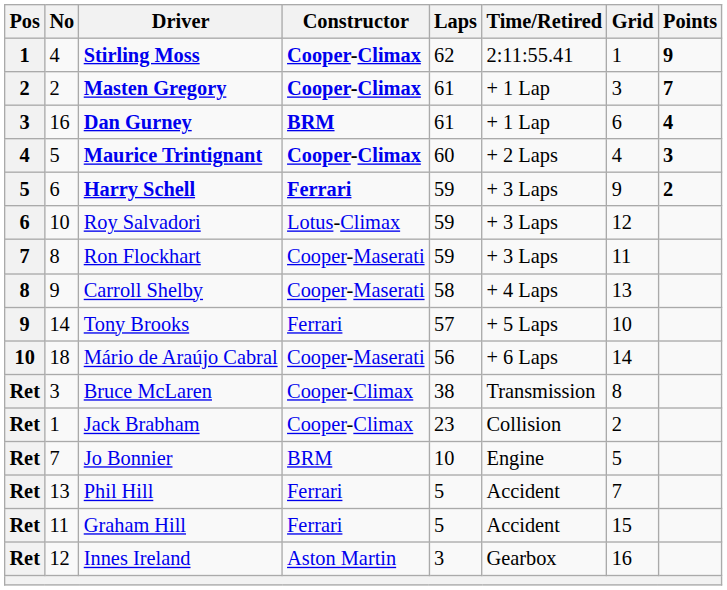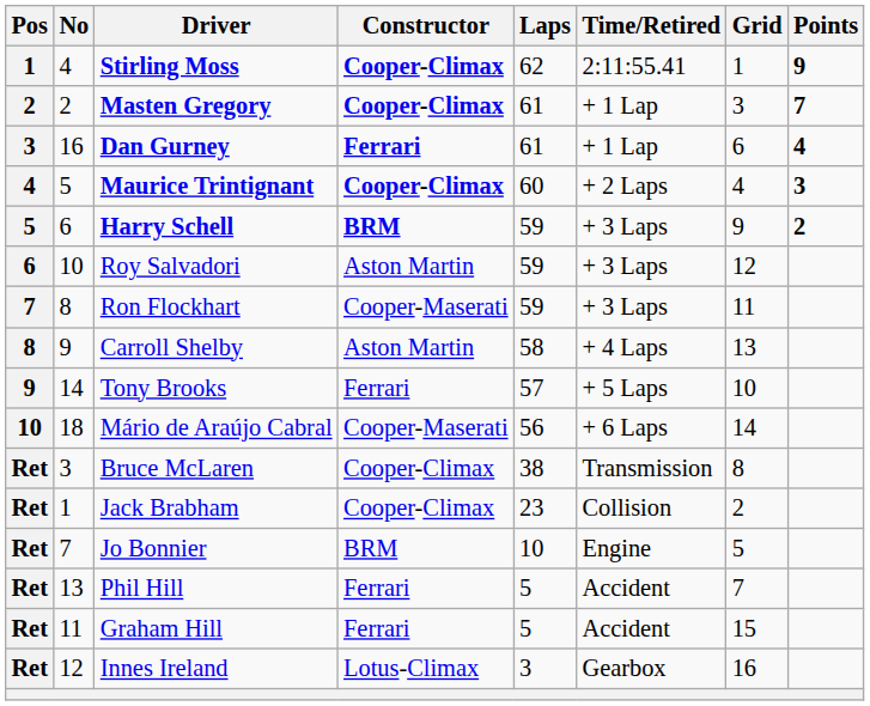 <table class="wikitable" style="font-size: 95%;">
 <tr>
 <th>Pos</th>
 <th>No</th>
 <th>Driver</th>
 <th>Constructor</th>
 <th>Laps</th>
 <th>Time/Retired</th>
 <th>Grid</th>
 <th>Points</th>
 </tr>
 <tr>
 <th>1</th>
 <td>4</td>
 <td> <strong><a href='#'>Stirling Moss</a></strong></td>
 <td><strong><a href='#'>Cooper</a>-<a href='#'>Climax</a></strong></td>
 <td>62</td>
 <td>2:11:55.41</td>
 <td>1</td>
 <td><strong>9</strong></td>
 </tr>
 <tr>
 <th>2</th>
 <td>2</td>
 <td> <strong><a href='#'>Masten Gregory</a></strong></td>
 <td><strong><a href='#'>Cooper</a>-<a href='#'>Climax</a></strong></td>
 <td>61</td>
 <td>+ 1 Lap</td>
 <td>3</td>
 <td><strong>7</strong></td>
 </tr>
 <tr>
 <th>3</th>
 <td>16</td>
 <td> <strong><a href='#'>Dan Gurney</a></strong></td>
-<td><strong><a href='#'>BRM</a></strong></td>
+<td><strong><a href='#'>Ferrari</a></strong></td>
 <td>61</td>
 <td>+ 1 Lap</td>
 <td>6</td>
 <td><strong>4</strong></td>
 </tr>
 <tr>
 <th>4</th>
 <td>5</td>
 <td> <strong><a href='#'>Maurice Trintignant</a></strong></td>
 <td><strong><a href='#'>Cooper</a>-<a href='#'>Climax</a></strong></td>
 <td>60</td>
 <td>+ 2 Laps</td>
 <td>4</td>
 <td><strong>3</strong></td>
 </tr>
 <tr>
 <th>5</th>
 <td>6</td>
 <td> <strong><a href='#'>Harry Schell</a></strong></td>
-<td><strong><a href='#'>Ferrari</a></strong></td>
+<td><strong><a href='#'>BRM</a></strong></td>
 <td>59</td>
 <td>+ 3 Laps</td>
 <td>9</td>
 <td><strong>2</strong></td>
 </tr>
 <tr>
 <th>6</th>
 <td>10</td>
 <td> <a href='#'>Roy Salvadori</a></td>
-<td><a href='#'>Lotus</a>-<a href='#'>Climax</a></td>
+<td><a href='#'>Aston Martin</a></td>
 <td>59</td>
 <td>+ 3 Laps</td>
 <td>12</td>
 <td> </td>
 </tr>
 <tr>
 <th>7</th>
 <td>8</td>
 <td> <a href='#'>Ron Flockhart</a></td>
 <td><a href='#'>Cooper</a>-<a href='#'>Maserati</a></td>
 <td>59</td>
 <td>+ 3 Laps</td>
 <td>11</td>
 <td> </td>
 </tr>
 <tr>
 <th>8</th>
 <td>9</td>
 <td> <a href='#'>Carroll Shelby</a></td>
-<td><a href='#'>Cooper</a>-<a href='#'>Maserati</a></td>
+<td><a href='#'>Aston Martin</a></td>
 <td>58</td>
 <td>+ 4 Laps</td>
 <td>13</td>
 <td> </td>
 </tr>
 <tr>
 <th>9</th>
 <td>14</td>
 <td> <a href='#'>Tony Brooks</a></td>
 <td><a href='#'>Ferrari</a></td>
 <td>57</td>
 <td>+ 5 Laps</td>
 <td>10</td>
 <td> </td>
 </tr>
 <tr>
 <th>10</th>
 <td>18</td>
 <td> <a href='#'>Mário de Araújo Cabral</a></td>
 <td><a href='#'>Cooper</a>-<a href='#'>Maserati</a></td>
 <td>56</td>
 <td>+ 6 Laps</td>
 <td>14</td>
 <td> </td>
 </tr>
 <tr>
 <th>Ret</th>
 <td>3</td>
 <td> <a href='#'>Bruce McLaren</a></td>
 <td><a href='#'>Cooper</a>-<a href='#'>Climax</a></td>
 <td>38</td>
 <td>Transmission</td>
 <td>8</td>
 <td> </td>
 </tr>
 <tr>
 <th>Ret</th>
 <td>1</td>
 <td> <a href='#'>Jack Brabham</a></td>
 <td><a href='#'>Cooper</a>-<a href='#'>Climax</a></td>
 <td>23</td>
 <td>Collision</td>
 <td>2</td>
 <td> </td>
 </tr>
 <tr>
 <th>Ret</th>
 <td>7</td>
 <td> <a href='#'>Jo Bonnier</a></td>
 <td><a href='#'>BRM</a></td>
 <td>10</td>
 <td>Engine</td>
 <td>5</td>
 <td> </td>
 </tr>
 <tr>
 <th>Ret</th>
 <td>13</td>
 <td> <a href='#'>Phil Hill</a></td>
 <td><a href='#'>Ferrari</a></td>
 <td>5</td>
 <td>Accident</td>
 <td>7</td>
 <td> </td>
 </tr>
 <tr>
 <th>Ret</th>
 <td>11</td>
 <td> <a href='#'>Graham Hill</a></td>
 <td><a href='#'>Ferrari</a></td>
 <td>5</td>
 <td>Accident</td>
 <td>15</td>
 <td> </td>
 </tr>
 <tr>
 <th>Ret</th>
 <td>12</td>
 <td> <a href='#'>Innes Ireland</a></td>
-<td><a href='#'>Aston Martin</a></td>
+<td><a href='#'>Lotus</a>-<a href='#'>Climax</a></td>
 <td>3</td>
 <td>Gearbox</td>
 <td>16</td>
 <td> </td>
 </tr>
 <tr>
 <th colspan="8"></th>
 </tr>
 </table>
